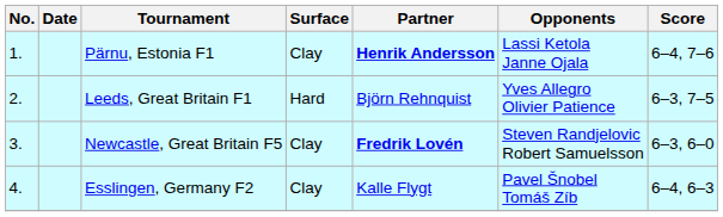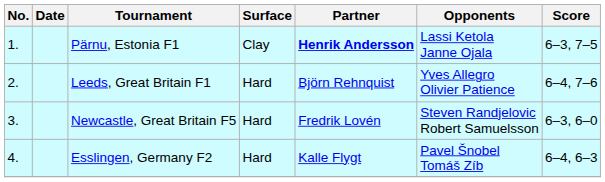 <table class="unsortable wikitable" style=font-size:97%>
 <tr>
 <th>No.</th>
 <th>Date</th>
 <th>Tournament</th>
 <th>Surface</th>
 <th>Partner</th>
 <th>Opponents</th>
 <th class="unsortable">Score</th>
 </tr>
 <tr style="background:#cffcff;">
 <td>1.</td>
 <td></td>
 <td><a href='#'>Pärnu</a>, Estonia F1</td>
 <td>Clay</td>
 <td><strong> <a href='#'>Henrik Andersson</a></strong></td>
 <td> <a href='#'>Lassi Ketola</a><br> <a href='#'>Janne Ojala</a></td>
-<td>6–4, 7–6</td>
+<td>6–3, 7–5</td>
 </tr>
 <tr style="background:#cffcff;">
 <td>2.</td>
 <td></td>
 <td><a href='#'>Leeds</a>, Great Britain F1</td>
 <td>Hard</td>
 <td> <a href='#'>Björn Rehnquist</a></td>
 <td> <a href='#'>Yves Allegro</a><br> <a href='#'>Olivier Patience</a></td>
-<td>6–3, 7–5</td>
+<td>6–4, 7–6</td>
 </tr>
 <tr style="background:#cffcff;">
 <td>3.</td>
 <td></td>
 <td><a href='#'>Newcastle</a>, Great Britain F5</td>
-<td>Clay</td>
-<td><strong> <a href='#'>Fredrik Lovén</a></strong></td>
+<td>Hard</td>
+<td> <a href='#'>Fredrik Lovén</a></td>
 <td> <a href='#'>Steven Randjelovic</a><br> Robert Samuelsson</td>
 <td>6–3, 6–0</td>
 </tr>
 <tr style="background:#cffcff;">
 <td>4.</td>
 <td></td>
 <td><a href='#'>Esslingen</a>, Germany F2</td>
-<td>Clay</td>
+<td>Hard</td>
 <td> <a href='#'>Kalle Flygt</a></td>
 <td> <a href='#'>Pavel Šnobel</a><br> <a href='#'>Tomáš Zíb</a></td>
 <td>6–4, 6–3</td>
 </tr>
 <tr>
 </tr>
 </table>
